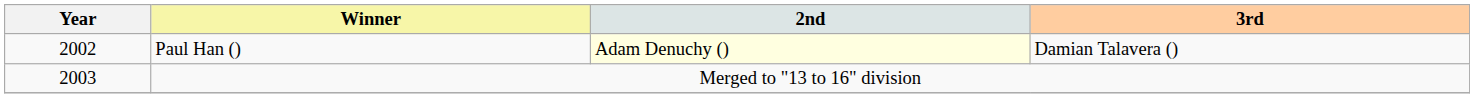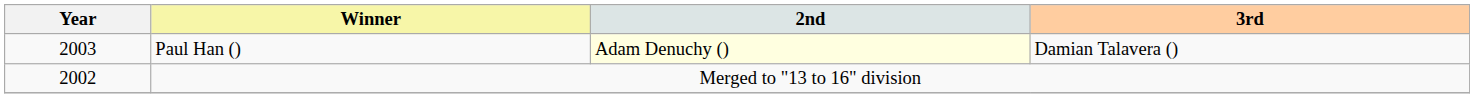 <table class="wikitable" width=100%>
 <tr>
 <th width=10%>Year</th>
 <th style="background-color: #F7F6A8;" width=30%>Winner</th>
 <th style="background-color: #DCE5E5;" width=30%>2nd</th>
 <th style="background-color: #FFCDA0;" width=30%>3rd</th>
 </tr>
 <tr>
-<td align=center>2002 </td>
+<td align=center>2003 </td>
 <td>Paul Han ()</td>
 <td style="background: lightyellow;">Adam Denuchy ()</td>
 <td>Damian Talavera ()</td>
 </tr>
 <tr>
-<td align=center>2003 </td>
+<td align=center>2002 </td>
 <td align=center colspan="3">Merged to "13 to 16" division</td>
 </tr>
 <tr>
 </tr>
 </table>
